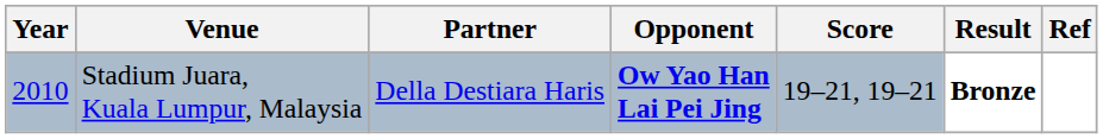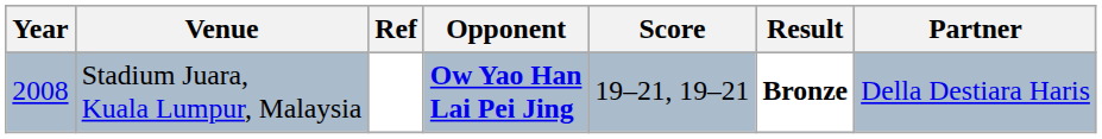 <table class="sortable wikitable" style="font-size: 90%">
 <tr>
 <th>Year</th>
 <th>Venue</th>
-<th>Partner</th>
+<th>Ref</th>
 <th>Opponent</th>
 <th>Score</th>
 <th>Result</th>
-<th>Ref</th>
+<th>Partner</th>
 </tr>
 <tr style="background:#AABBCC">
-<td align="center"><a href='#'>2010</a></td>
+<td align="center"><a href='#'>2008</a></td>
 <td align="left">Stadium Juara,<br><a href='#'>Kuala Lumpur</a>, Malaysia</td>
-<td align="left"> <a href='#'>Della Destiara Haris</a></td>
+<td style="text-align:center; background:white"></td>
 <td align="left"><strong> <a href='#'>Ow Yao Han</a><br> <a href='#'>Lai Pei Jing</a></strong></td>
 <td align="left">19–21, 19–21</td>
 <td style="text-align:left; background:white"> <strong>Bronze</strong></td>
-<td style="text-align:center; background:white"></td>
+<td align="left"> <a href='#'>Della Destiara Haris</a></td>
 </tr>
 </table>
